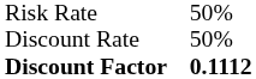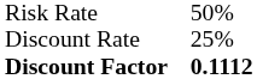 <table cellspacing="0" cellpadding="0">
 <tr ---->
 <td width="125" valign="top">Risk Rate</td>
 <td width="58" valign="top">50%</td>
 </tr>
 <tr ---->
 <td width="125" valign="top">Discount Rate</td>
-<td width="58" valign="top">50%</td>
+<td width="58" valign="top">25%</td>
 </tr>
 <tr ---->
 <td width="125" valign="top"><strong> Discount Factor </strong></td>
 <td width="58" valign="top"><strong> 0.1112 </strong></td>
 </tr>
 </table>
